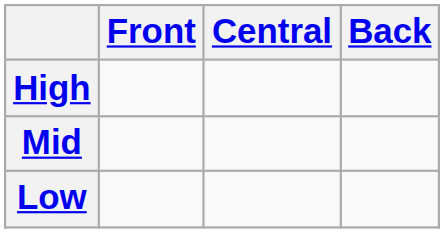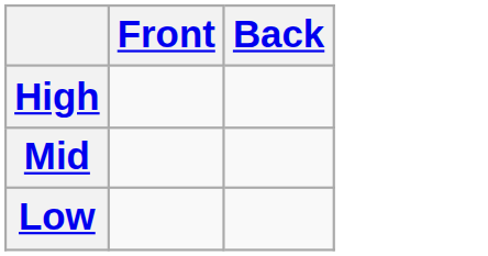 <table class="wikitable" style="text-align:center">
 <tr>
 <th></th>
 <th><a href='#'>Front</a></th>
-<th><a href='#'>Central</a></th>
 <th><a href='#'>Back</a></th>
 </tr>
 <tr>
 <th><a href='#'>High</a></th>
 <td align="center"></td>
-<td></td>
 <td align="center"></td>
 </tr>
 <tr>
 <th><a href='#'>Mid</a></th>
 <td align="center"></td>
-<td></td>
 <td align="center"></td>
 </tr>
 <tr>
 <th><a href='#'>Low</a></th>
 <td></td>
-<td align="center"></td>
 <td></td>
 </tr>
 </table>
